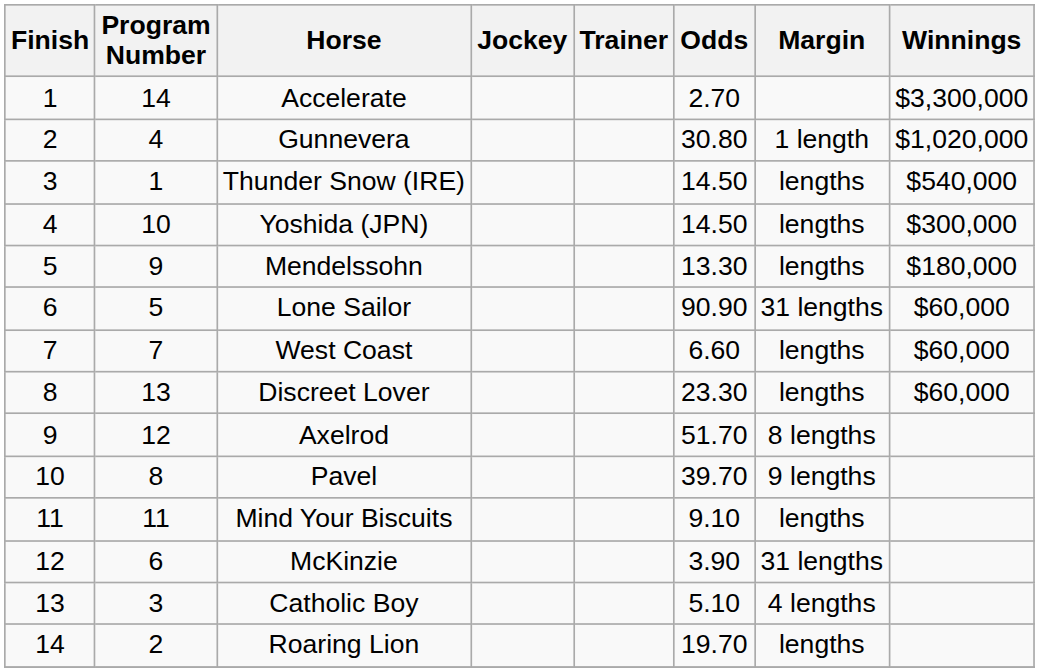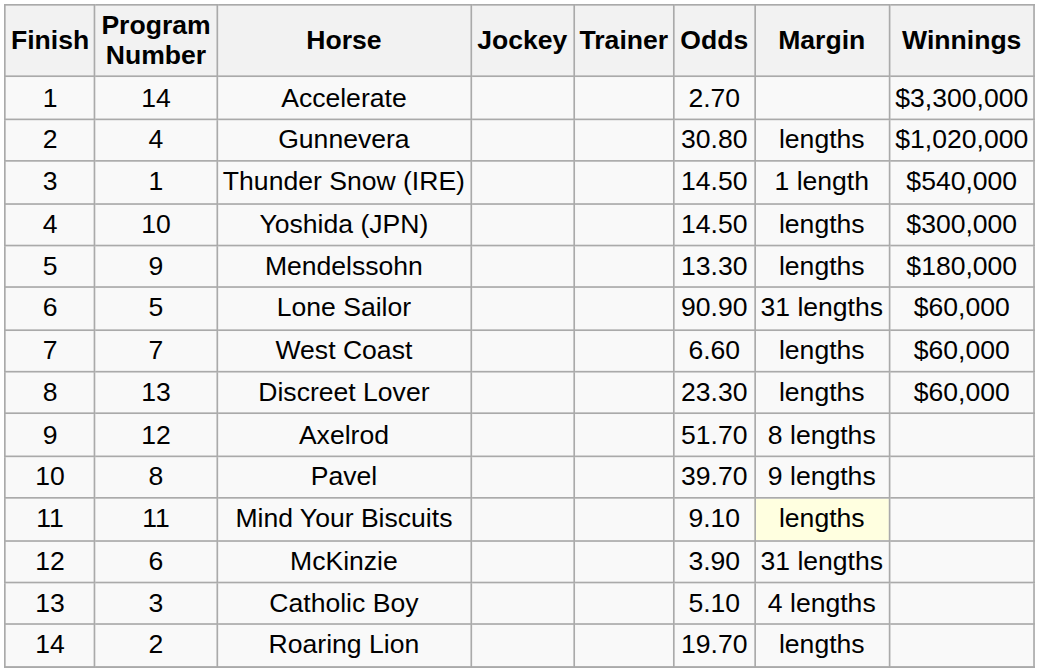 <table class="wikitable sortable" style="text-align:center">
 <tr>
 <th>Finish</th>
 <th>Program<br>Number</th>
 <th>Horse</th>
 <th>Jockey</th>
 <th>Trainer</th>
 <th>Odds</th>
 <th>Margin</th>
 <th>Winnings</th>
 </tr>
 <tr>
 <td>1</td>
 <td>14</td>
 <td>Accelerate</td>
 <td></td>
 <td></td>
 <td>2.70</td>
 <td></td>
 <td>$3,300,000</td>
 </tr>
 <tr>
 <td>2</td>
 <td>4</td>
 <td>Gunnevera</td>
 <td></td>
 <td></td>
 <td>30.80</td>
-<td>1 length</td>
+<td> lengths</td>
 <td>$1,020,000</td>
 </tr>
 <tr>
 <td>3</td>
 <td>1</td>
 <td>Thunder Snow (IRE)</td>
 <td></td>
 <td></td>
 <td>14.50</td>
-<td> lengths</td>
+<td>1 length</td>
 <td>$540,000</td>
 </tr>
 <tr>
 <td>4</td>
 <td>10</td>
 <td>Yoshida (JPN)</td>
 <td></td>
 <td></td>
 <td>14.50</td>
 <td> lengths</td>
 <td>$300,000</td>
 </tr>
 <tr>
 <td>5</td>
 <td>9</td>
 <td>Mendelssohn</td>
 <td></td>
 <td></td>
 <td>13.30</td>
 <td> lengths</td>
 <td>$180,000</td>
 </tr>
 <tr>
 <td>6</td>
 <td>5</td>
 <td>Lone Sailor</td>
 <td></td>
 <td></td>
 <td>90.90</td>
 <td>31 lengths</td>
 <td>$60,000</td>
 </tr>
 <tr>
 <td>7</td>
 <td>7</td>
 <td>West Coast</td>
 <td></td>
 <td></td>
 <td>6.60</td>
 <td> lengths</td>
 <td>$60,000</td>
 </tr>
 <tr>
 <td>8</td>
 <td>13</td>
 <td>Discreet Lover</td>
 <td></td>
 <td></td>
 <td>23.30</td>
 <td> lengths</td>
 <td>$60,000</td>
 </tr>
 <tr>
 <td>9</td>
 <td>12</td>
 <td>Axelrod</td>
 <td></td>
 <td></td>
 <td>51.70</td>
 <td>8 lengths</td>
 <td></td>
 </tr>
 <tr>
 <td>10</td>
 <td>8</td>
 <td>Pavel</td>
 <td></td>
 <td></td>
 <td>39.70</td>
 <td>9 lengths</td>
 <td></td>
 </tr>
 <tr>
 <td>11</td>
 <td>11</td>
 <td>Mind Your Biscuits</td>
 <td></td>
 <td></td>
 <td>9.10</td>
-<td> lengths</td>
+<td style="background: lightyellow;"> lengths</td>
 <td></td>
 </tr>
 <tr>
 <td>12</td>
 <td>6</td>
 <td>McKinzie</td>
 <td></td>
 <td></td>
 <td>3.90</td>
 <td>31 lengths</td>
 <td></td>
 </tr>
 <tr>
 <td>13</td>
 <td>3</td>
 <td>Catholic Boy</td>
 <td></td>
 <td></td>
 <td>5.10</td>
 <td>4 lengths</td>
 <td></td>
 </tr>
 <tr>
 <td>14</td>
 <td>2</td>
 <td>Roaring Lion</td>
 <td></td>
 <td></td>
 <td>19.70</td>
 <td> lengths</td>
 <td></td>
 </tr>
 <tr>
 </tr>
 </table>
